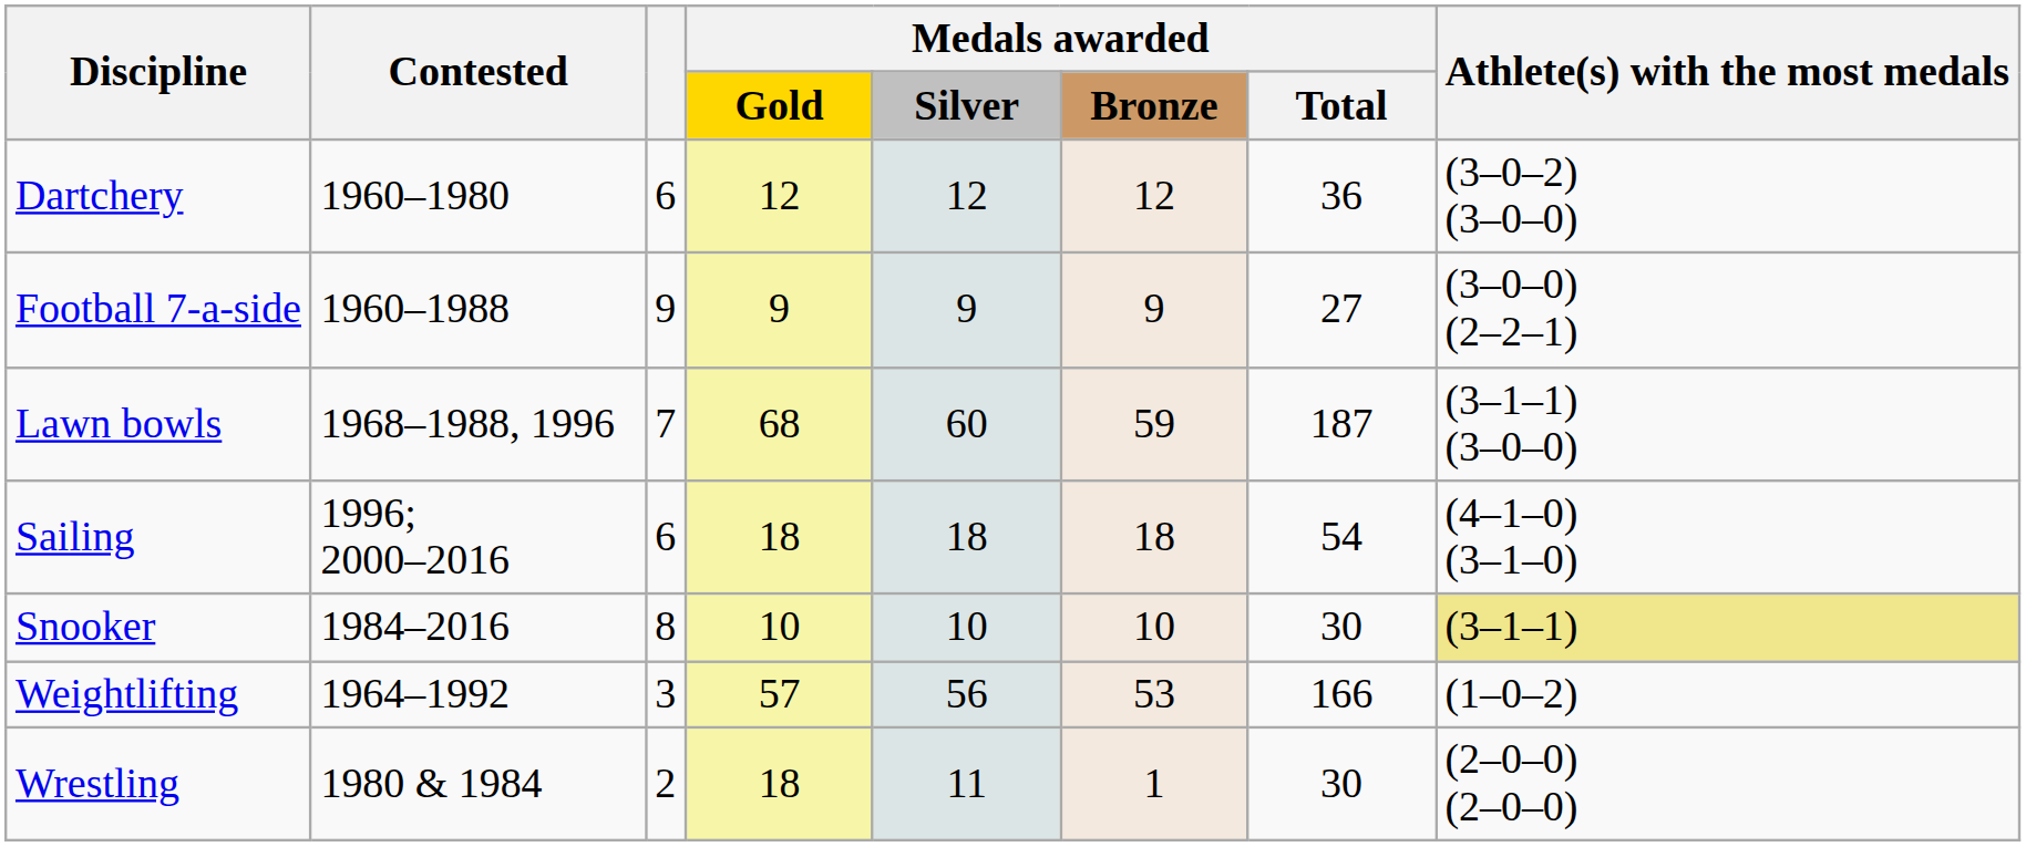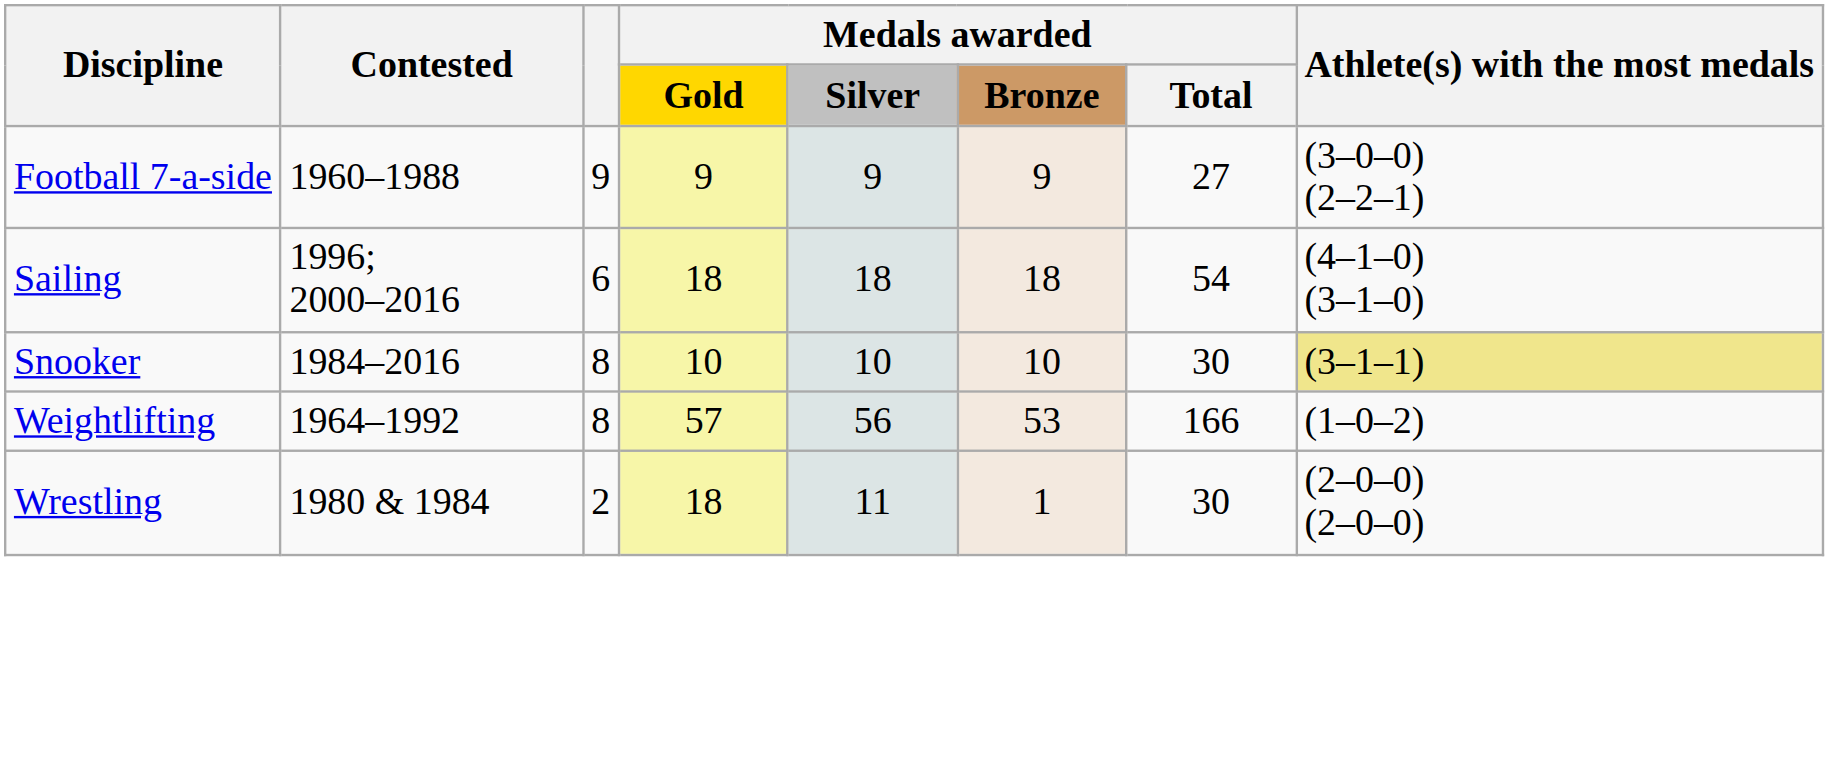 <table class="wikitable">
 <tr>
 <th rowspan=2>Discipline</th>
 <th rowspan=2 width=120px>Contested</th>
 <th rowspan=2></th>
 <th colspan=4>Medals awarded</th>
 <th rowspan=2>Athlete(s) with the most medals</th>
 </tr>
 <tr>
 <th style="background:gold; width:4em;">Gold</th>
 <th style="background:silver; width:4em;">Silver</th>
 <th style="background:#cc9966; width:4em;">Bronze</th>
 <th style="width:4em;">Total</th>
 </tr>
 <tr>
-<td> <a href='#'>Dartchery</a></td>
-<td>1960–1980</td>
-<td align=center>6</td>
-<td align=center bgcolor="#F7F6A8">12</td>
-<td align=center bgcolor="#DCE5E5">12</td>
-<td align=center bgcolor="#F3E9DF">12</td>
-<td align=center>36</td>
-<td> (3–0–2)<br>  (3–0–0)</td>
-</tr>
-<tr>
 <td> <a href='#'>Football 7-a-side</a></td>
 <td>1960–1988</td>
 <td align=center>9</td>
 <td align=center bgcolor="#F7F6A8">9</td>
 <td align=center bgcolor="#DCE5E5">9</td>
 <td align=center bgcolor="#F3E9DF">9</td>
 <td align=center>27</td>
 <td> (3–0–0) <br> (2–2–1)</td>
-</tr>
-<tr>
-<td> <a href='#'>Lawn bowls</a></td>
-<td>1968–1988, 1996</td>
-<td align=center>7</td>
-<td align=center bgcolor="#F7F6A8">68</td>
-<td align=center bgcolor="#DCE5E5">60</td>
-<td align=center bgcolor="#F3E9DF">59</td>
-<td align=center>187</td>
-<td> (3–1–1)<br>  (3–0–0)</td>
 </tr>
 <tr>
 <td> <a href='#'>Sailing</a></td>
 <td>1996;<br>2000–2016</td>
 <td align=center>6</td>
 <td align=center bgcolor="#F7F6A8">18</td>
 <td align=center bgcolor="#DCE5E5">18</td>
 <td align=center bgcolor="#F3E9DF">18</td>
 <td align=center>54</td>
 <td> (4–1–0)<br>  (3–1–0)</td>
 </tr>
 <tr>
 <td> <a href='#'>Snooker</a></td>
 <td>1984–2016</td>
 <td align=center>8</td>
 <td align=center bgcolor="#F7F6A8">10</td>
 <td align=center bgcolor="#DCE5E5">10</td>
 <td align=center bgcolor="#F3E9DF">10</td>
 <td align=center>30</td>
 <td style="background: khaki;"> (3–1–1)</td>
 </tr>
 <tr>
 <td> <a href='#'>Weightlifting</a></td>
 <td>1964–1992</td>
-<td align=center>3</td>
+<td align=center>8</td>
 <td align=center bgcolor="#F7F6A8">57</td>
 <td align=center bgcolor="#DCE5E5">56</td>
 <td align=center bgcolor="#F3E9DF">53</td>
 <td align=center>166</td>
 <td> (1–0–2)</td>
 </tr>
 <tr>
 <td> <a href='#'>Wrestling</a></td>
 <td>1980 & 1984</td>
 <td align=center>2</td>
 <td align=center bgcolor="#F7F6A8">18</td>
 <td align=center bgcolor="#DCE5E5">11</td>
 <td align=center bgcolor="#F3E9DF">1</td>
 <td align=center>30</td>
 <td> (2–0–0)<br> (2–0–0)</td>
 </tr>
 </table>
